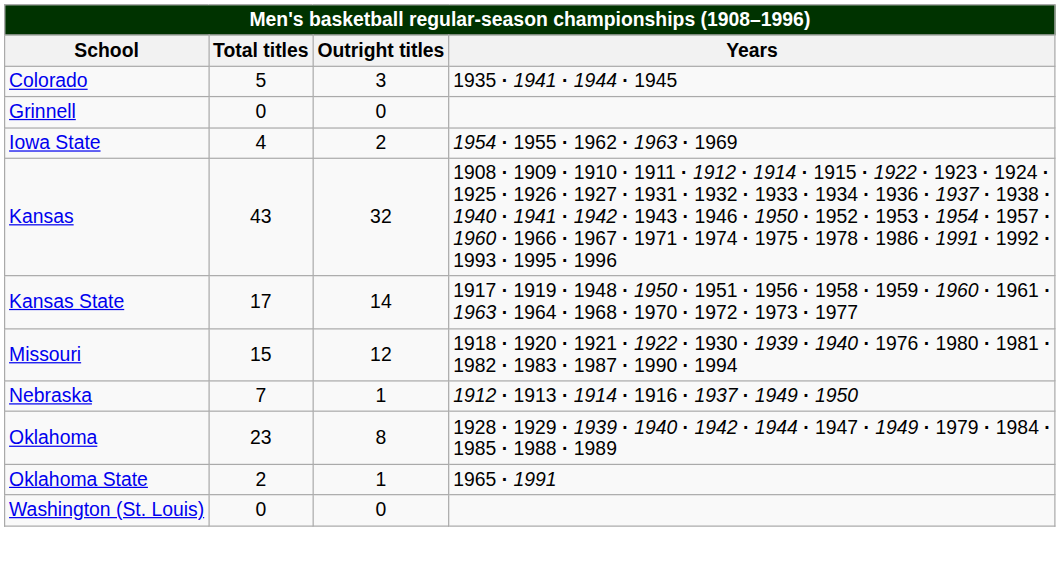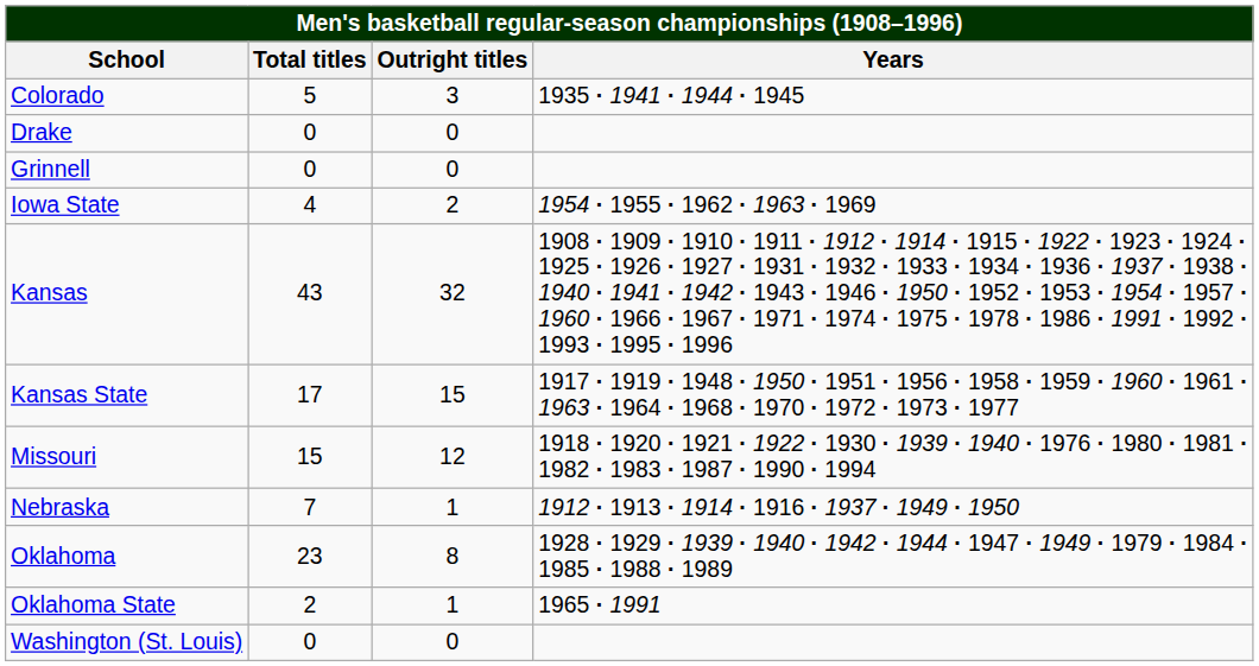 <table class="wikitable">
 <tr>
 <th colspan="4" style= background:#003300;color:white;>Men's basketball regular-season championships (1908–1996)</th>
 </tr>
 <tr>
 <th>School</th>
 <th>Total titles</th>
 <th>Outright titles</th>
 <th>Years</th>
 </tr>
 <tr>
 <td><a href='#'>Colorado</a></td>
 <td style="text-align:center;">5</td>
 <td style="text-align:center;">3</td>
 <td>1935 <strong>·</strong> <em>1941</em> <strong>·</strong> <em>1944</em> <strong>·</strong> 1945</td>
+</tr>
+<tr>
+<td><a href='#'>Drake</a></td>
+<td style="text-align:center;">0</td>
+<td style="text-align:center;">0</td>
+<td></td>
 </tr>
 <tr>
 <td><a href='#'>Grinnell</a></td>
 <td style="text-align:center;">0</td>
 <td style="text-align:center;">0</td>
 <td></td>
 </tr>
 <tr>
 <td><a href='#'>Iowa State</a></td>
 <td style="text-align:center;">4</td>
 <td style="text-align:center;">2</td>
 <td><em>1954</em> <strong>·</strong> 1955 <strong>·</strong> 1962 <strong>·</strong> <em>1963</em> <strong>·</strong> 1969</td>
 </tr>
 <tr>
 <td><a href='#'>Kansas</a></td>
 <td style="text-align:center;">43</td>
 <td style="text-align:center;">32</td>
 <td>1908 <strong>·</strong> 1909 <strong>·</strong> 1910 <strong>·</strong> 1911 <strong>·</strong> <em>1912</em> <strong>·</strong> <em>1914</em> <strong>·</strong> 1915 <strong>·</strong> <em>1922</em> <strong>·</strong> 1923 <strong>·</strong> 1924 <strong>·</strong><br>1925 <strong>·</strong> 1926 <strong>·</strong> 1927 <strong>·</strong> 1931 <strong>·</strong> 1932 <strong>·</strong> 1933 <strong>·</strong> 1934 <strong>·</strong> 1936 <strong>·</strong> <em>1937</em> <strong>·</strong> 1938 <strong>·</strong><br><em>1940</em> <strong>·</strong> <em>1941</em> <strong>·</strong> <em>1942</em> <strong>·</strong> 1943 <strong>·</strong> 1946 <strong>·</strong> <em>1950</em> <strong>·</strong> 1952 <strong>·</strong> 1953 <strong>·</strong> <em>1954</em> <strong>·</strong> 1957 <strong>·</strong><br><em>1960</em> <strong>·</strong> 1966 <strong>·</strong> 1967 <strong>·</strong> 1971 <strong>·</strong> 1974 <strong>·</strong> 1975 <strong>·</strong> 1978 <strong>·</strong> 1986 <strong>·</strong> <em>1991</em> <strong>·</strong> 1992 <strong>·</strong><br>1993 <strong>·</strong> 1995 <strong>·</strong> 1996</td>
 </tr>
 <tr>
 <td><a href='#'>Kansas State</a></td>
 <td style="text-align:center;">17</td>
-<td style="text-align:center;">14</td>
+<td style="text-align:center;">15</td>
 <td>1917 <strong>·</strong> 1919 <strong>·</strong> 1948 <strong>·</strong> <em>1950</em> <strong>·</strong> 1951 <strong>·</strong> 1956 <strong>·</strong> 1958 <strong>·</strong> 1959 <strong>·</strong> <em>1960</em> <strong>·</strong> 1961 <strong>·</strong><br><em>1963</em> <strong>·</strong> 1964 <strong>·</strong> 1968 <strong>·</strong> 1970 <strong>·</strong> 1972 <strong>·</strong> 1973 <strong>·</strong> 1977</td>
 </tr>
 <tr>
 <td><a href='#'>Missouri</a></td>
 <td style="text-align:center;">15</td>
 <td style="text-align:center;">12</td>
 <td>1918 <strong>·</strong> 1920 <strong>·</strong> 1921 <strong>·</strong> <em>1922</em> <strong>·</strong> 1930 <strong>·</strong> <em>1939</em> <strong>·</strong> <em>1940</em> <strong>·</strong> 1976 <strong>·</strong> 1980 <strong>·</strong> 1981 <strong>·</strong><br>1982 <strong>·</strong> 1983 <strong>·</strong> 1987 <strong>·</strong> 1990 <strong>·</strong> 1994</td>
 </tr>
 <tr>
 <td><a href='#'>Nebraska</a></td>
 <td style="text-align:center;">7</td>
 <td style="text-align:center;">1</td>
 <td><em>1912</em> <strong>·</strong> 1913 <strong>·</strong> <em>1914</em> <strong>·</strong> 1916 <strong>·</strong> <em>1937</em> <strong>·</strong> <em>1949</em> <strong>·</strong> <em>1950</em></td>
 </tr>
 <tr>
 <td><a href='#'>Oklahoma</a></td>
 <td style="text-align:center;">23</td>
 <td style="text-align:center;">8</td>
 <td>1928 <strong>·</strong> 1929 <strong>·</strong> <em>1939</em> <strong>·</strong> <em>1940</em> <strong>·</strong> <em>1942</em> <strong>·</strong> <em>1944</em> <strong>·</strong> 1947 <strong>·</strong> <em>1949</em> <strong>·</strong> 1979 <strong>·</strong> 1984 <strong>·</strong><br>1985 <strong>·</strong> 1988 <strong>·</strong> 1989</td>
 </tr>
 <tr>
 <td><a href='#'>Oklahoma State</a></td>
 <td style="text-align:center;">2</td>
 <td style="text-align:center;">1</td>
 <td>1965 <strong>·</strong> <em>1991</em></td>
 </tr>
 <tr>
 <td><a href='#'>Washington (St. Louis)</a></td>
 <td style="text-align:center;">0</td>
 <td style="text-align:center;">0</td>
 <td></td>
 </tr>
 </table>
